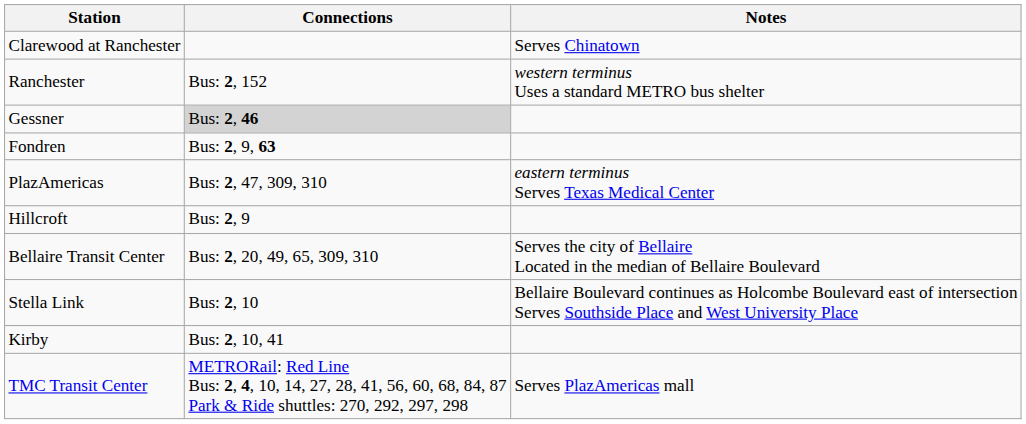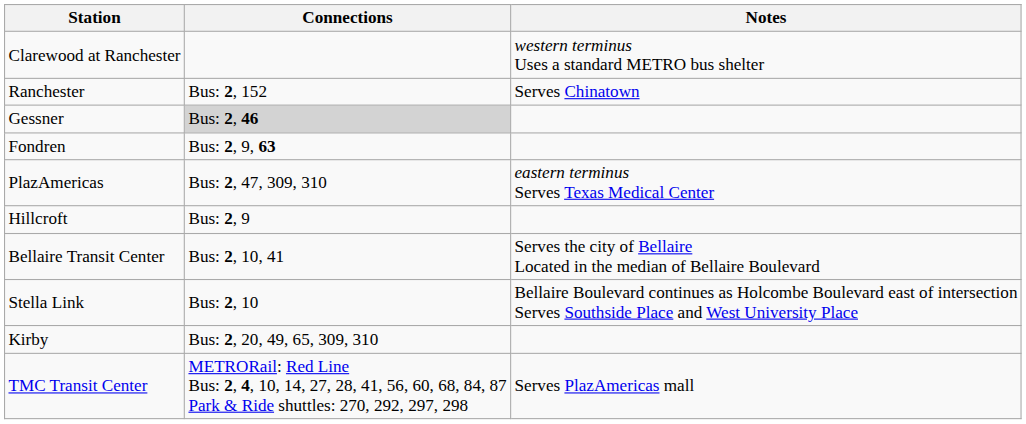 <table class="wikitable">
 <tr>
 <th>Station</th>
 <th>Connections</th>
 <th>Notes</th>
 </tr>
 <tr>
 <td>Clarewood at Ranchester</td>
 <td></td>
-<td>Serves <a href='#'>Chinatown</a></td>
+<td><em>western terminus</em><br>Uses a standard METRO bus shelter</td>
 </tr>
 <tr>
 <td>Ranchester</td>
 <td>Bus: <strong>2</strong>, 152</td>
-<td><em>western terminus</em><br>Uses a standard METRO bus shelter</td>
+<td>Serves <a href='#'>Chinatown</a></td>
 </tr>
 <tr>
 <td>Gessner</td>
 <td style="background: lightgrey;">Bus: <strong>2</strong>, <strong>46</strong></td>
 <td></td>
 </tr>
 <tr>
 <td>Fondren</td>
 <td>Bus: <strong>2</strong>, 9, <strong>63</strong></td>
 <td></td>
 </tr>
 <tr>
 <td>PlazAmericas</td>
 <td>Bus: <strong>2</strong>, 47, 309, 310</td>
 <td><em>eastern terminus</em><br>Serves <a href='#'>Texas Medical Center</a></td>
 </tr>
 <tr>
 <td>Hillcroft</td>
 <td>Bus: <strong>2</strong>, 9</td>
 <td></td>
 </tr>
 <tr>
 <td>Bellaire Transit Center</td>
-<td>Bus: <strong>2</strong>, 20, 49, 65, 309, 310</td>
+<td>Bus: <strong>2</strong>, 10, 41</td>
 <td>Serves the city of <a href='#'>Bellaire</a><br>Located in the median of Bellaire Boulevard</td>
 </tr>
 <tr>
 <td>Stella Link</td>
 <td>Bus: <strong>2</strong>, 10</td>
 <td>Bellaire Boulevard continues as Holcombe Boulevard east of intersection<br>Serves <a href='#'>Southside Place</a> and <a href='#'>West University Place</a></td>
 </tr>
 <tr>
 <td>Kirby</td>
-<td>Bus: <strong>2</strong>, 10, 41</td>
+<td>Bus: <strong>2</strong>, 20, 49, 65, 309, 310</td>
 <td></td>
 </tr>
 <tr>
 <td><a href='#'>TMC Transit Center</a></td>
 <td><a href='#'>METRORail</a>:  <a href='#'>Red Line</a><br>Bus: <strong>2</strong>, <strong>4</strong>, 10, 14, 27, 28, 41, 56, 60, 68, 84, 87<br><a href='#'>Park & Ride</a> shuttles: 270, 292, 297, 298</td>
 <td>Serves <a href='#'>PlazAmericas</a> mall</td>
 </tr>
 </table>
